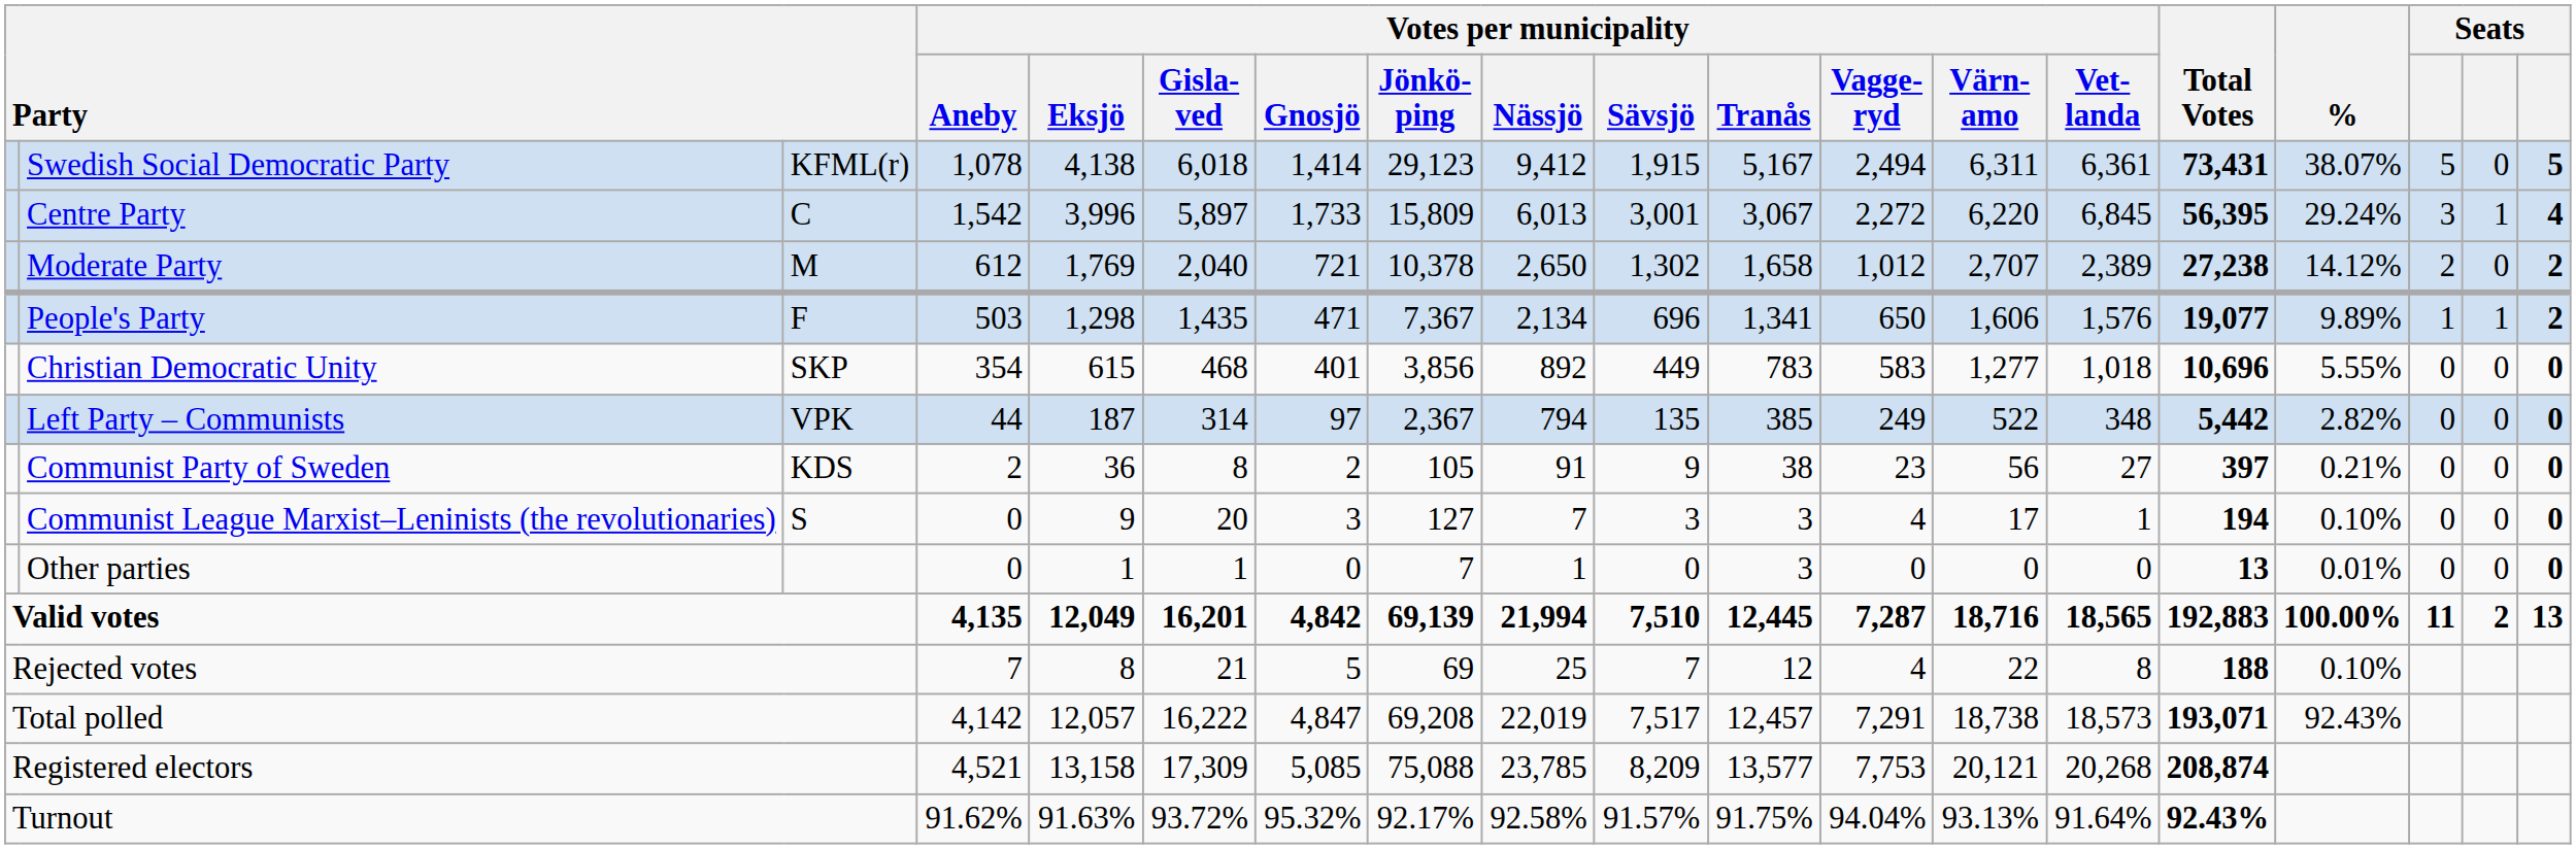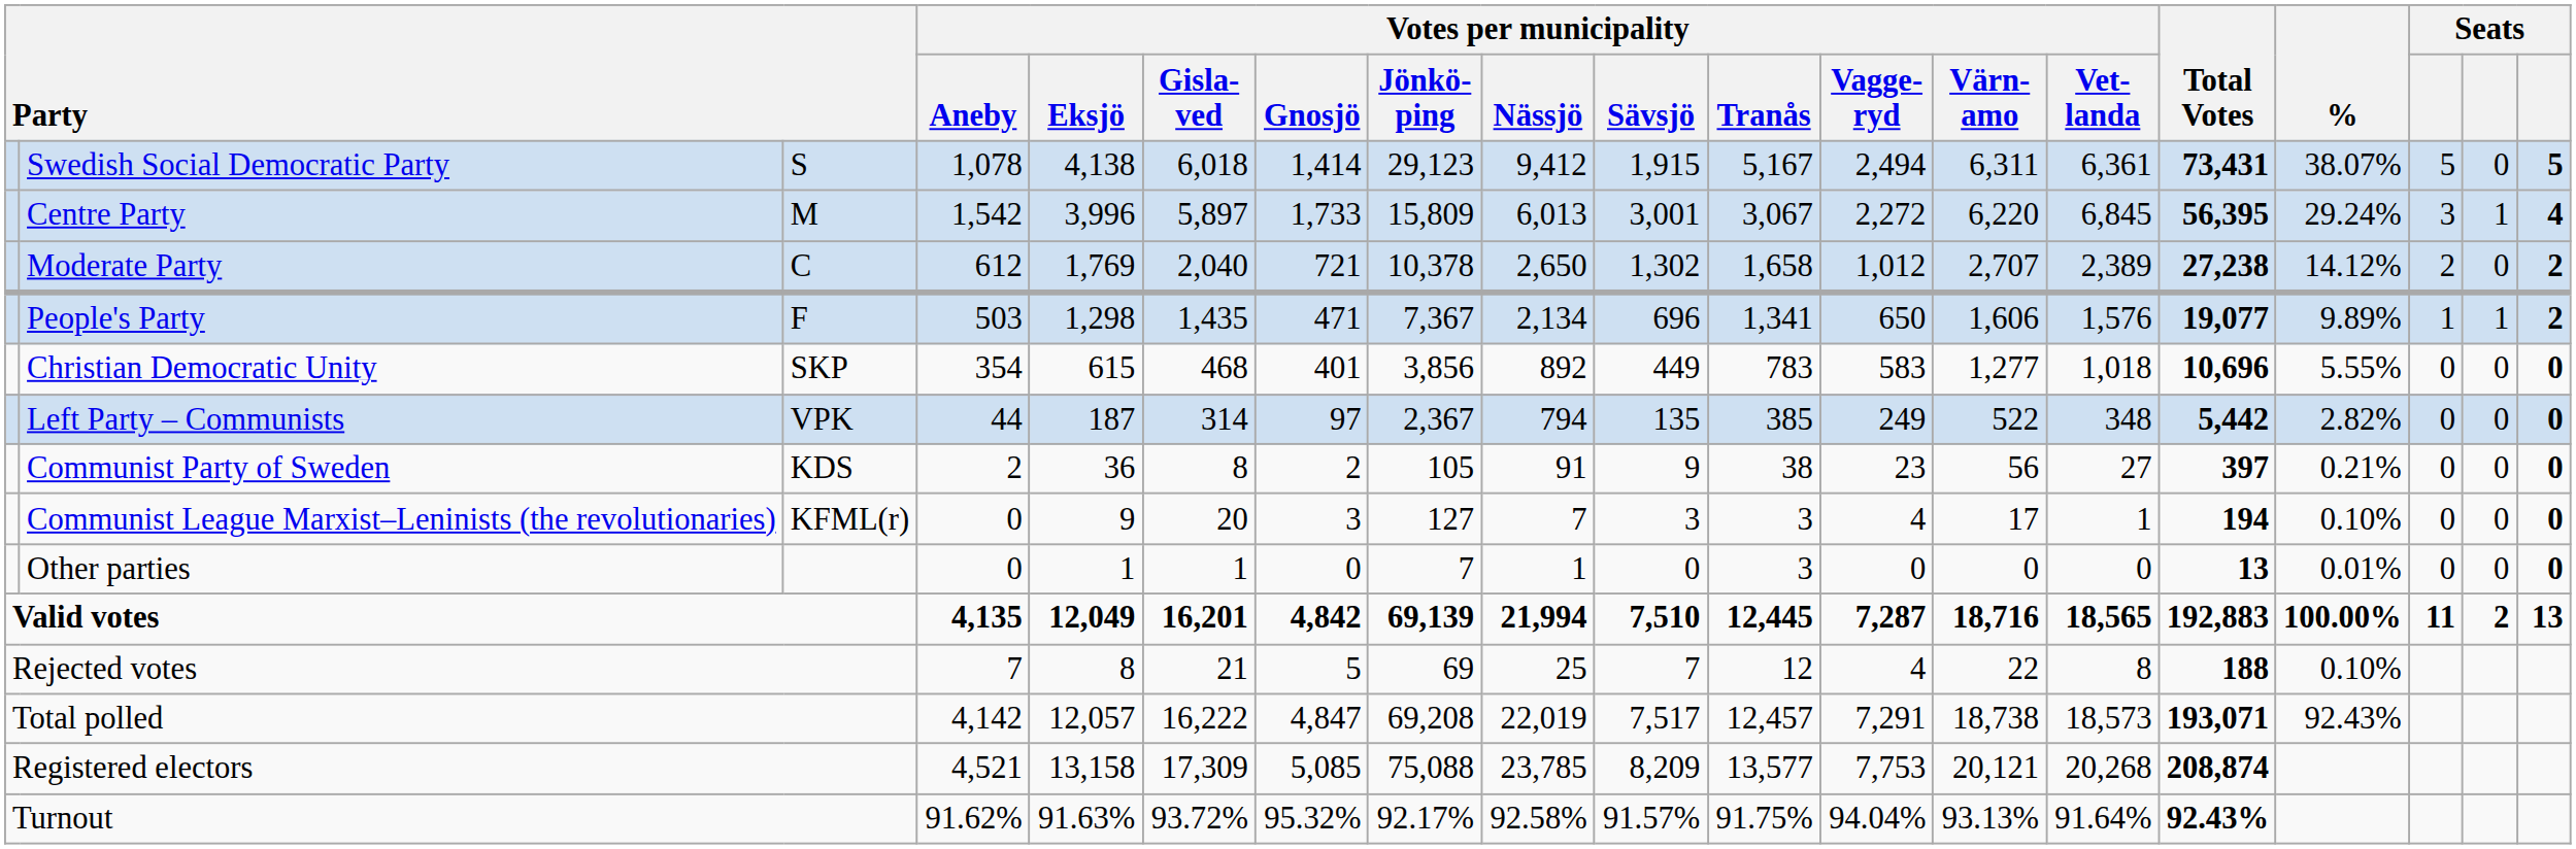 <table class="wikitable" border="1" style="text-align:right;">
 <tr>
 <th style="text-align:left;" valign=bottom rowspan=2 colspan=3>Party</th>
 <th colspan=11>Votes per municipality</th>
 <th align=center valign=bottom rowspan=2 width="50">Total Votes</th>
 <th align=center valign=bottom rowspan=2 width="50">%</th>
 <th colspan=3>Seats</th>
 </tr>
 <tr>
 <th align=center valign=bottom width="50"><a href='#'>Aneby</a></th>
 <th align=center valign=bottom width="50"><a href='#'>Eksjö</a></th>
 <th align=center valign=bottom width="50"><a href='#'>Gisla- ved</a></th>
 <th align=center valign=bottom width="50"><a href='#'>Gnosjö</a></th>
 <th align=center valign=bottom width="50"><a href='#'>Jönkö- ping</a></th>
 <th align=center valign=bottom width="50"><a href='#'>Nässjö</a></th>
 <th align=center valign=bottom width="50"><a href='#'>Sävsjö</a></th>
 <th align=center valign=bottom width="50"><a href='#'>Tranås</a></th>
 <th align=center valign=bottom width="50"><a href='#'>Vagge- ryd</a></th>
 <th align=center valign=bottom width="50"><a href='#'>Värn- amo</a></th>
 <th align=center valign=bottom width="50"><a href='#'>Vet- landa</a></th>
 <th align=center valign=bottom width="20"><small></small></th>
 <th align=center valign=bottom width="20"><small><a href='#'></a></small></th>
 <th align=center valign=bottom width="20"><small></small></th>
 </tr>
 <tr style="background:#CEE0F2;">
 <td></td>
 <td align=left style="white-space: nowrap;"><a href='#'>Swedish Social Democratic Party</a></td>
-<td align=left>KFML(r)</td>
+<td align=left>S</td>
 <td>1,078</td>
 <td>4,138</td>
 <td>6,018</td>
 <td>1,414</td>
 <td>29,123</td>
 <td>9,412</td>
 <td>1,915</td>
 <td>5,167</td>
 <td>2,494</td>
 <td>6,311</td>
 <td>6,361</td>
 <td><strong>73,431</strong></td>
 <td>38.07%</td>
 <td>5</td>
 <td>0</td>
 <td><strong>5</strong></td>
 </tr>
 <tr style="background:#CEE0F2;">
 <td></td>
 <td align=left><a href='#'>Centre Party</a></td>
-<td align=left>C</td>
+<td align=left>M</td>
 <td>1,542</td>
 <td>3,996</td>
 <td>5,897</td>
 <td>1,733</td>
 <td>15,809</td>
 <td>6,013</td>
 <td>3,001</td>
 <td>3,067</td>
 <td>2,272</td>
 <td>6,220</td>
 <td>6,845</td>
 <td><strong>56,395</strong></td>
 <td>29.24%</td>
 <td>3</td>
 <td>1</td>
 <td><strong>4</strong></td>
 </tr>
 <tr style="background:#CEE0F2;">
 <td></td>
 <td align=left><a href='#'>Moderate Party</a></td>
-<td align=left>M</td>
+<td align=left>C</td>
 <td>612</td>
 <td>1,769</td>
 <td>2,040</td>
 <td>721</td>
 <td>10,378</td>
 <td>2,650</td>
 <td>1,302</td>
 <td>1,658</td>
 <td>1,012</td>
 <td>2,707</td>
 <td>2,389</td>
 <td><strong>27,238</strong></td>
 <td>14.12%</td>
 <td>2</td>
 <td>0</td>
 <td><strong>2</strong></td>
 </tr>
 <tr style="background:#CEE0F2; border-top:3px solid darkgray;">
 <td></td>
 <td align=left><a href='#'>People's Party</a></td>
 <td align=left>F</td>
 <td>503</td>
 <td>1,298</td>
 <td>1,435</td>
 <td>471</td>
 <td>7,367</td>
 <td>2,134</td>
 <td>696</td>
 <td>1,341</td>
 <td>650</td>
 <td>1,606</td>
 <td>1,576</td>
 <td><strong>19,077</strong></td>
 <td>9.89%</td>
 <td>1</td>
 <td>1</td>
 <td><strong>2</strong></td>
 </tr>
 <tr>
 <td></td>
 <td align=left><a href='#'>Christian Democratic Unity</a></td>
 <td align=left>SKP</td>
 <td>354</td>
 <td>615</td>
 <td>468</td>
 <td>401</td>
 <td>3,856</td>
 <td>892</td>
 <td>449</td>
 <td>783</td>
 <td>583</td>
 <td>1,277</td>
 <td>1,018</td>
 <td><strong>10,696</strong></td>
 <td>5.55%</td>
 <td>0</td>
 <td>0</td>
 <td><strong>0</strong></td>
 </tr>
 <tr style="background:#CEE0F2;">
 <td></td>
 <td align=left><a href='#'>Left Party – Communists</a></td>
 <td align=left>VPK</td>
 <td>44</td>
 <td>187</td>
 <td>314</td>
 <td>97</td>
 <td>2,367</td>
 <td>794</td>
 <td>135</td>
 <td>385</td>
 <td>249</td>
 <td>522</td>
 <td>348</td>
 <td><strong>5,442</strong></td>
 <td>2.82%</td>
 <td>0</td>
 <td>0</td>
 <td><strong>0</strong></td>
 </tr>
 <tr>
 <td></td>
 <td align=left><a href='#'>Communist Party of Sweden</a></td>
 <td align=left>KDS</td>
 <td>2</td>
 <td>36</td>
 <td>8</td>
 <td>2</td>
 <td>105</td>
 <td>91</td>
 <td>9</td>
 <td>38</td>
 <td>23</td>
 <td>56</td>
 <td>27</td>
 <td><strong>397</strong></td>
 <td>0.21%</td>
 <td>0</td>
 <td>0</td>
 <td><strong>0</strong></td>
 </tr>
 <tr>
 <td></td>
 <td align=left><a href='#'>Communist League Marxist–Leninists (the revolutionaries)</a></td>
-<td align=left>S</td>
+<td align=left>KFML(r)</td>
 <td>0</td>
 <td>9</td>
 <td>20</td>
 <td>3</td>
 <td>127</td>
 <td>7</td>
 <td>3</td>
 <td>3</td>
 <td>4</td>
 <td>17</td>
 <td>1</td>
 <td><strong>194</strong></td>
 <td>0.10%</td>
 <td>0</td>
 <td>0</td>
 <td><strong>0</strong></td>
 </tr>
 <tr>
 <td></td>
 <td align=left>Other parties</td>
 <td></td>
 <td>0</td>
 <td>1</td>
 <td>1</td>
 <td>0</td>
 <td>7</td>
 <td>1</td>
 <td>0</td>
 <td>3</td>
 <td>0</td>
 <td>0</td>
 <td>0</td>
 <td><strong>13</strong></td>
 <td>0.01%</td>
 <td>0</td>
 <td>0</td>
 <td><strong>0</strong></td>
 </tr>
 <tr style="font-weight:bold">
 <td align=left colspan=3>Valid votes</td>
 <td>4,135</td>
 <td>12,049</td>
 <td>16,201</td>
 <td>4,842</td>
 <td>69,139</td>
 <td>21,994</td>
 <td>7,510</td>
 <td>12,445</td>
 <td>7,287</td>
 <td>18,716</td>
 <td>18,565</td>
 <td>192,883</td>
 <td>100.00%</td>
 <td>11</td>
 <td>2</td>
 <td>13</td>
 </tr>
 <tr>
 <td align=left colspan=3>Rejected votes</td>
 <td>7</td>
 <td>8</td>
 <td>21</td>
 <td>5</td>
 <td>69</td>
 <td>25</td>
 <td>7</td>
 <td>12</td>
 <td>4</td>
 <td>22</td>
 <td>8</td>
 <td><strong>188</strong></td>
 <td>0.10%</td>
 <td></td>
 <td></td>
 <td></td>
 </tr>
 <tr>
 <td align=left colspan=3>Total polled</td>
 <td>4,142</td>
 <td>12,057</td>
 <td>16,222</td>
 <td>4,847</td>
 <td>69,208</td>
 <td>22,019</td>
 <td>7,517</td>
 <td>12,457</td>
 <td>7,291</td>
 <td>18,738</td>
 <td>18,573</td>
 <td><strong>193,071</strong></td>
 <td>92.43%</td>
 <td></td>
 <td></td>
 <td></td>
 </tr>
 <tr>
 <td align=left colspan=3>Registered electors</td>
 <td>4,521</td>
 <td>13,158</td>
 <td>17,309</td>
 <td>5,085</td>
 <td>75,088</td>
 <td>23,785</td>
 <td>8,209</td>
 <td>13,577</td>
 <td>7,753</td>
 <td>20,121</td>
 <td>20,268</td>
 <td><strong>208,874</strong></td>
 <td></td>
 <td></td>
 <td></td>
 <td></td>
 </tr>
 <tr>
 <td align=left colspan=3>Turnout</td>
 <td>91.62%</td>
 <td>91.63%</td>
 <td>93.72%</td>
 <td>95.32%</td>
 <td>92.17%</td>
 <td>92.58%</td>
 <td>91.57%</td>
 <td>91.75%</td>
 <td>94.04%</td>
 <td>93.13%</td>
 <td>91.64%</td>
 <td><strong>92.43%</strong></td>
 <td></td>
 <td></td>
 <td></td>
 <td></td>
 </tr>
 </table>
